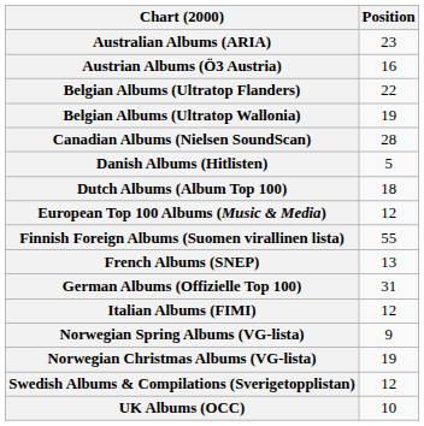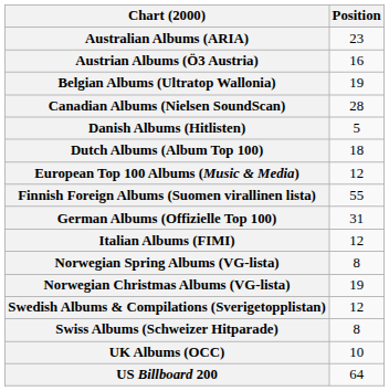 <table class="wikitable sortable plainrowheaders" style="text-align:center;">
 <tr>
 <th>Chart (2000)</th>
 <th>Position</th>
 </tr>
 <tr>
 <th scope="row">Australian Albums (ARIA)</th>
 <td>23</td>
 </tr>
 <tr>
 <th scope="row">Austrian Albums (Ö3 Austria)</th>
 <td>16</td>
-</tr>
-<tr>
-<th scope="row">Belgian Albums (Ultratop Flanders)</th>
-<td>22</td>
 </tr>
 <tr>
 <th scope="row">Belgian Albums (Ultratop Wallonia)</th>
 <td>19</td>
 </tr>
 <tr>
 <th scope="row">Canadian Albums (Nielsen SoundScan)</th>
 <td>28</td>
 </tr>
 <tr>
 <th scope="row">Danish Albums (Hitlisten)</th>
 <td>5</td>
 </tr>
 <tr>
 <th scope="row">Dutch Albums (Album Top 100)</th>
 <td>18</td>
 </tr>
 <tr>
 <th scope="row">European Top 100 Albums (<em>Music & Media</em>)</th>
 <td>12</td>
 </tr>
 <tr>
 <th scope="row">Finnish Foreign Albums (Suomen virallinen lista)</th>
 <td>55</td>
 </tr>
 <tr>
-<th scope="row">French Albums (SNEP)</th>
-<td>13</td>
-</tr>
-<tr>
 <th scope="row">German Albums (Offizielle Top 100)</th>
 <td>31</td>
 </tr>
 <tr>
 <th scope="row">Italian Albums (FIMI)</th>
 <td>12</td>
 </tr>
 <tr>
 <th scope="row">Norwegian Spring Albums (VG-lista)</th>
-<td>9</td>
+<td>8</td>
 </tr>
 <tr>
 <th scope="row">Norwegian Christmas Albums (VG-lista)</th>
 <td>19</td>
 </tr>
 <tr>
 <th scope="row">Swedish Albums & Compilations (Sverigetopplistan)</th>
 <td>12</td>
 </tr>
 <tr>
+<th scope="row">Swiss Albums (Schweizer Hitparade)</th>
+<td>8</td>
+</tr>
+<tr>
 <th scope="row">UK Albums (OCC)</th>
 <td>10</td>
 </tr>
+<tr>
+<th scope="row">US <em>Billboard</em> 200</th>
+<td>64</td>
+</tr>
 </table>
